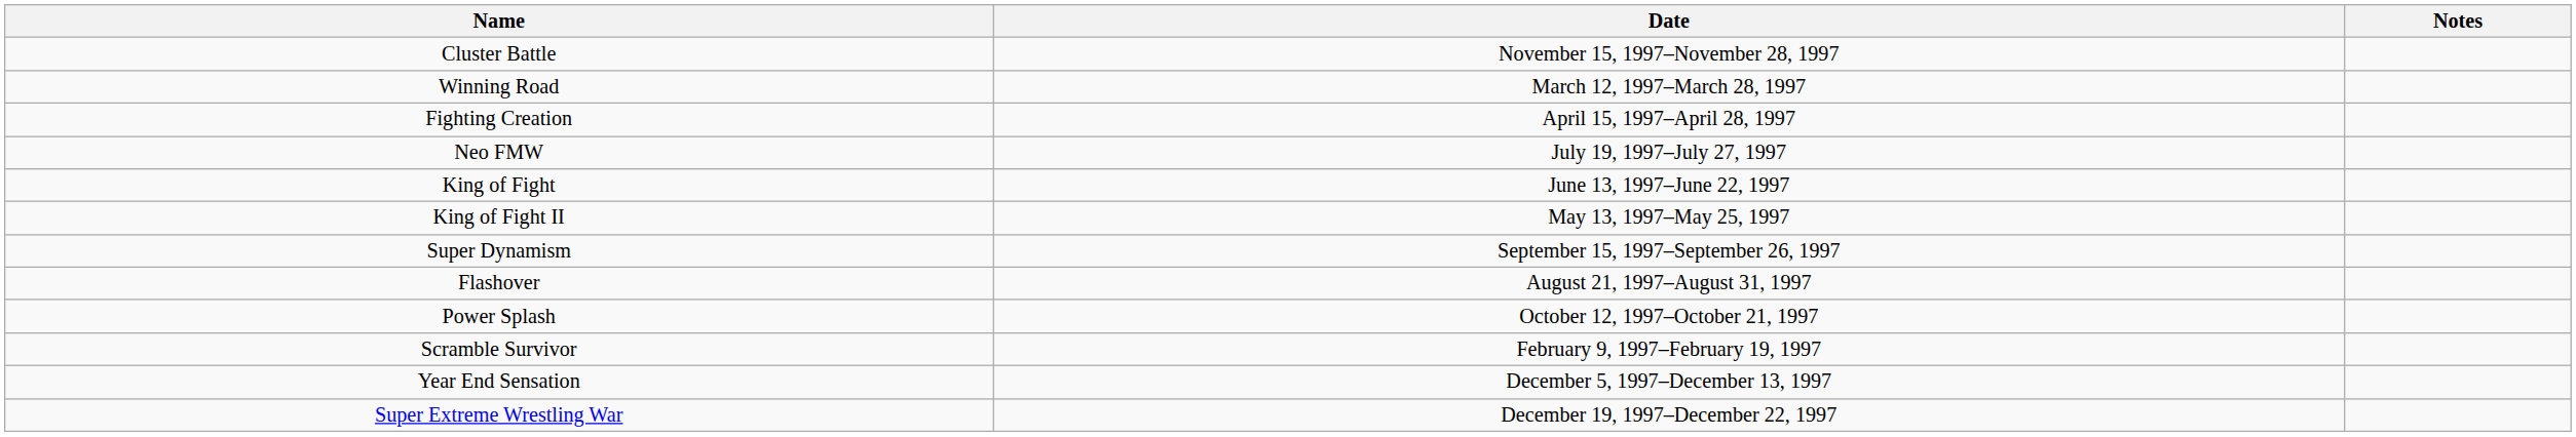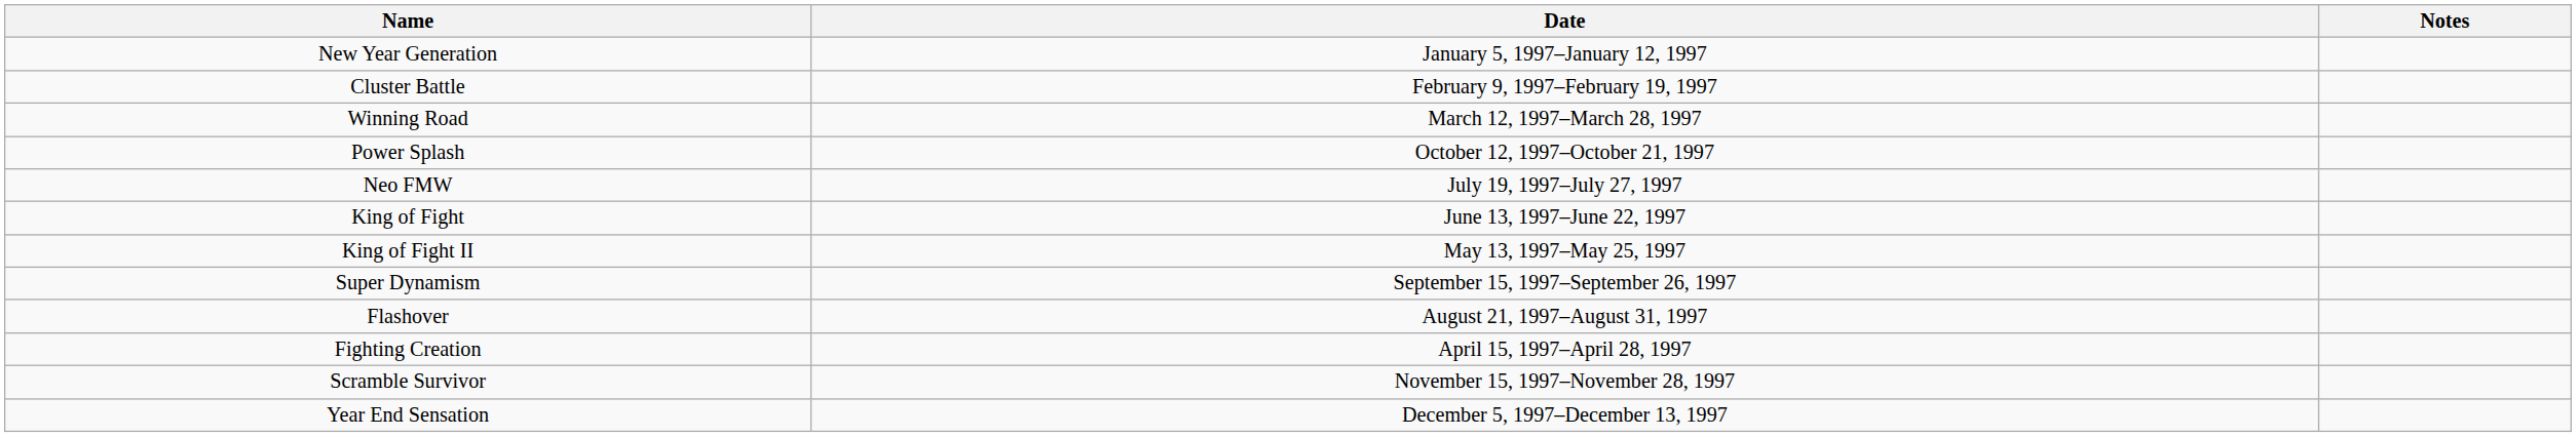 <table class="wikitable" width="100%">
 <tr>
 <th>Name</th>
 <th>Date</th>
 <th>Notes</th>
 </tr>
 <tr align=center>
+<td>New Year Generation</td>
+<td>January 5, 1997–January 12, 1997</td>
+<td></td>
+</tr>
+<tr align=center>
 <td>Cluster Battle</td>
-<td>November 15, 1997–November 28, 1997</td>
+<td>February 9, 1997–February 19, 1997</td>
 <td></td>
 </tr>
 <tr align=center>
 <td>Winning Road</td>
 <td>March 12, 1997–March 28, 1997</td>
 <td></td>
 </tr>
 <tr align=center>
-<td>Fighting Creation</td>
-<td>April 15, 1997–April 28, 1997</td>
+<td>Power Splash</td>
+<td>October 12, 1997–October 21, 1997</td>
 <td></td>
 </tr>
 <tr align=center>
 <td>Neo FMW</td>
 <td>July 19, 1997–July 27, 1997</td>
 <td></td>
 </tr>
 <tr align=center>
 <td>King of Fight</td>
 <td>June 13, 1997–June 22, 1997</td>
 <td></td>
 </tr>
 <tr align=center>
 <td>King of Fight II</td>
 <td>May 13, 1997–May 25, 1997</td>
 <td></td>
 </tr>
 <tr align=center>
 <td>Super Dynamism</td>
 <td>September 15, 1997–September 26, 1997</td>
 <td></td>
 </tr>
 <tr align=center>
 <td>Flashover</td>
 <td>August 21, 1997–August 31, 1997</td>
 <td></td>
 </tr>
 <tr align=center>
-<td>Power Splash</td>
-<td>October 12, 1997–October 21, 1997</td>
+<td>Fighting Creation</td>
+<td>April 15, 1997–April 28, 1997</td>
 <td></td>
 </tr>
 <tr align=center>
 <td>Scramble Survivor</td>
-<td>February 9, 1997–February 19, 1997</td>
+<td>November 15, 1997–November 28, 1997</td>
 <td></td>
 </tr>
 <tr align=center>
 <td>Year End Sensation</td>
 <td>December 5, 1997–December 13, 1997</td>
 <td></td>
 </tr>
-<tr align=center>
-<td><a href='#'>Super Extreme Wrestling War</a></td>
-<td>December 19, 1997–December 22, 1997</td>
-<td></td>
-</tr>
 </table>
